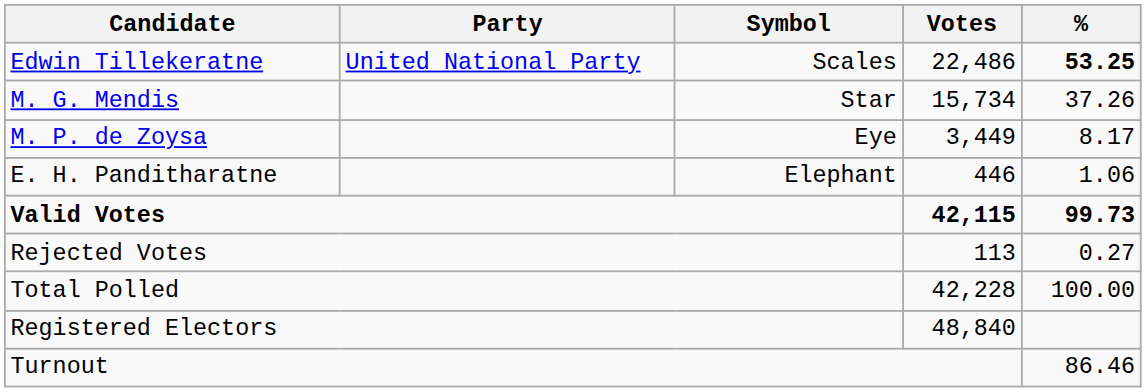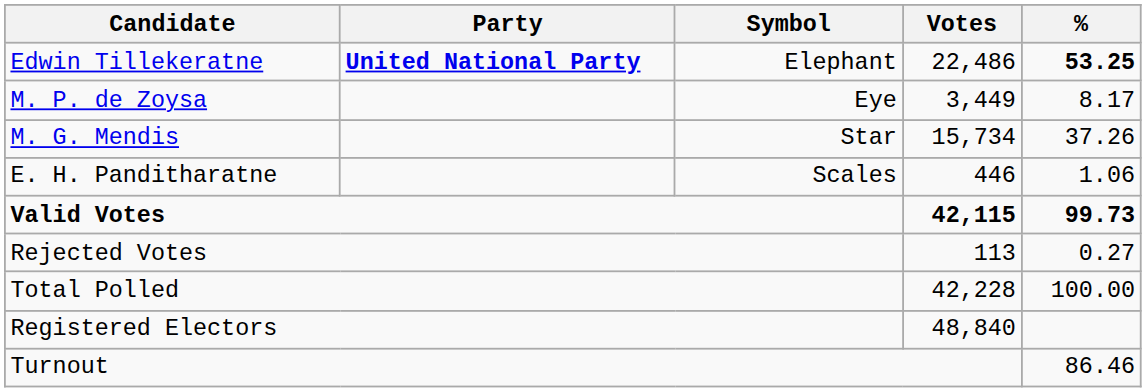 <table class="wikitable" border="1" style="text-align:right;">
 <tr>
 <th align=left width="180">Candidate</th>
 <th align=left width="180">Party</th>
 <th align=left width="120">Symbol</th>
 <th align=left width="60">Votes</th>
 <th align=left width="60">%</th>
 </tr>
 <tr>
 <td align=left><a href='#'>Edwin Tillekeratne</a></td>
-<td align=left><a href='#'>United National Party</a></td>
-<td>Scales</td>
+<td align=left><strong><a href='#'>United National Party</a></strong></td>
+<td>Elephant</td>
 <td align=right>22,486</td>
 <td align=right><strong>53.25</strong></td>
+</tr>
+<tr>
+<td align=left><a href='#'>M. P. de Zoysa</a></td>
+<td align=left></td>
+<td>Eye</td>
+<td align=right>3,449</td>
+<td align=right>8.17</td>
 </tr>
 <tr>
 <td align=left><a href='#'>M. G. Mendis</a></td>
 <td align=left></td>
 <td>Star</td>
 <td align=right>15,734</td>
 <td align=right>37.26</td>
 </tr>
 <tr>
-<td align=left><a href='#'>M. P. de Zoysa</a></td>
-<td align=left></td>
-<td>Eye</td>
-<td align=right>3,449</td>
-<td align=right>8.17</td>
-</tr>
-<tr>
 <td align=left>E. H. Panditharatne</td>
 <td align=left></td>
-<td>Elephant</td>
+<td>Scales</td>
 <td align=right>446</td>
 <td align=right>1.06</td>
 </tr>
 <tr>
 <td align=left colspan=3><strong>Valid Votes</strong></td>
 <td align=right><strong>42,115</strong></td>
 <td align=right><strong>99.73</strong></td>
 </tr>
 <tr>
 <td align=left colspan=3>Rejected Votes</td>
 <td align=right>113</td>
 <td align=right>0.27</td>
 </tr>
 <tr>
 <td align=left colspan=3>Total Polled</td>
 <td align=right>42,228</td>
 <td align=right>100.00</td>
 </tr>
 <tr>
 <td align=left colspan=3>Registered Electors</td>
 <td align=right>48,840</td>
 <td></td>
 </tr>
 <tr>
 <td align=left colspan=4>Turnout</td>
 <td align=right>86.46</td>
 </tr>
 </table>
